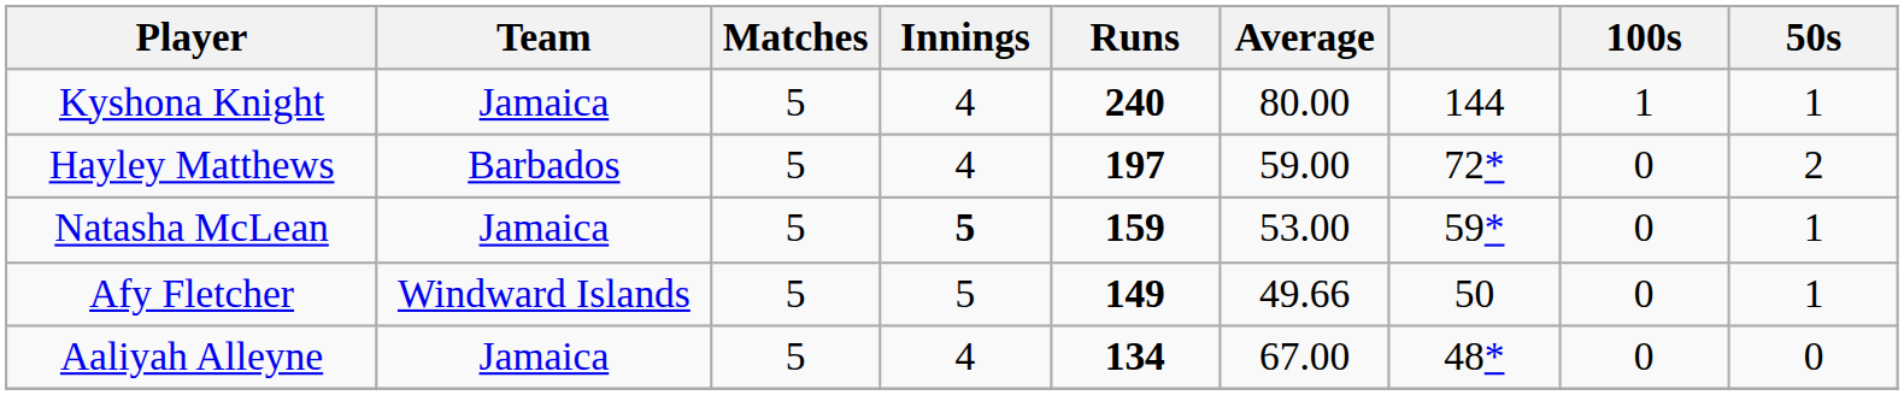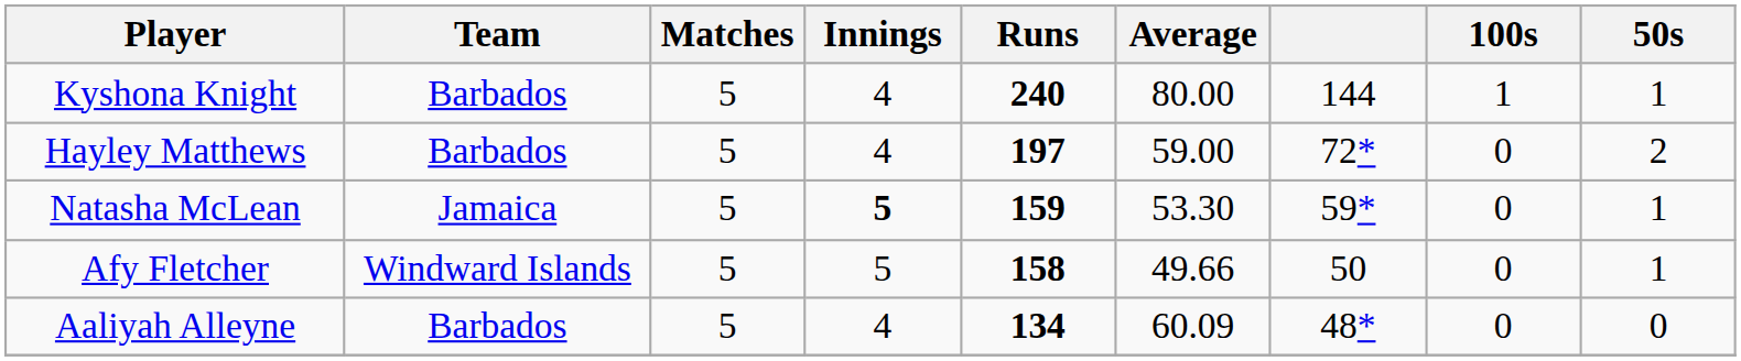 <table class="wikitable" style="text-align:center;">
 <tr>
 <th width=140>Player</th>
 <th width=125>Team</th>
 <th width=60>Matches</th>
 <th width=60>Innings</th>
 <th width=60>Runs</th>
 <th width=60>Average</th>
 <th width=60></th>
 <th width=60>100s</th>
 <th width=60>50s</th>
 </tr>
 <tr>
 <td><a href='#'>Kyshona Knight</a></td>
-<td><a href='#'>Jamaica</a></td>
+<td><a href='#'>Barbados</a></td>
 <td>5</td>
 <td>4</td>
 <td><strong>240</strong></td>
 <td>80.00</td>
 <td>144</td>
 <td>1</td>
 <td>1</td>
 </tr>
 <tr>
 <td><a href='#'>Hayley Matthews</a></td>
 <td><a href='#'>Barbados</a></td>
 <td>5</td>
 <td>4</td>
 <td><strong>197</strong></td>
 <td>59.00</td>
 <td>72<a href='#'>*</a></td>
 <td>0</td>
 <td>2</td>
 </tr>
 <tr>
 <td><a href='#'>Natasha McLean</a></td>
 <td><a href='#'>Jamaica</a></td>
 <td>5</td>
 <td><strong>5</strong></td>
 <td><strong>159</strong></td>
-<td>53.00</td>
+<td>53.30</td>
 <td>59<a href='#'>*</a></td>
 <td>0</td>
 <td>1</td>
 </tr>
 <tr>
 <td><a href='#'>Afy Fletcher</a></td>
 <td><a href='#'>Windward Islands</a></td>
 <td>5</td>
 <td>5</td>
-<td><strong>149</strong></td>
+<td><strong>158</strong></td>
 <td>49.66</td>
 <td>50</td>
 <td>0</td>
 <td>1</td>
 </tr>
 <tr>
 <td><a href='#'>Aaliyah Alleyne</a></td>
-<td><a href='#'>Jamaica</a></td>
+<td><a href='#'>Barbados</a></td>
 <td>5</td>
 <td>4</td>
 <td><strong>134</strong></td>
-<td>67.00</td>
+<td>60.09</td>
 <td>48<a href='#'>*</a></td>
 <td>0</td>
 <td>0</td>
 </tr>
 <tr>
 </tr>
 </table>
